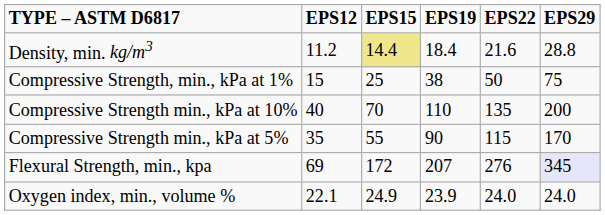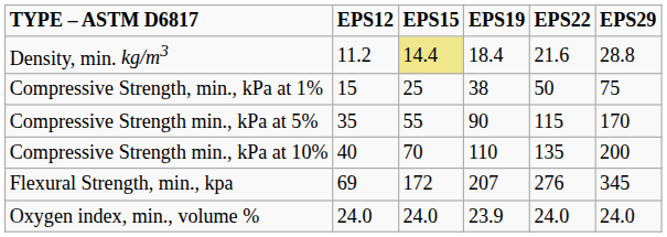 <table class="wikitable">
 <tr>
 <td><strong>TYPE – ASTM D6817</strong></td>
 <td><strong>EPS12</strong></td>
 <td><strong>EPS15</strong></td>
 <td><strong>EPS19</strong></td>
 <td><strong>EPS22</strong></td>
 <td><strong>EPS29</strong></td>
 </tr>
 <tr>
 <td>Density, min. <em>kg/m<sup>3</sup></em></td>
 <td>11.2</td>
 <td style="background: khaki;">14.4</td>
 <td>18.4</td>
 <td>21.6</td>
 <td>28.8</td>
 </tr>
 <tr>
 <td>Compressive Strength, min., kPa at 1%</td>
 <td>15</td>
 <td>25</td>
 <td>38</td>
 <td>50</td>
 <td>75</td>
 </tr>
 <tr>
+<td>Compressive Strength min., kPa at 5%</td>
+<td>35</td>
+<td>55</td>
+<td>90</td>
+<td>115</td>
+<td>170</td>
+</tr>
+<tr>
 <td>Compressive Strength min., kPa at 10%</td>
 <td>40</td>
 <td>70</td>
 <td>110</td>
 <td>135</td>
 <td>200</td>
 </tr>
 <tr>
-<td>Compressive Strength min., kPa at 5%</td>
-<td>35</td>
-<td>55</td>
-<td>90</td>
-<td>115</td>
-<td>170</td>
-</tr>
-<tr>
 <td>Flexural Strength, min., kpa</td>
 <td>69</td>
 <td>172</td>
 <td>207</td>
 <td>276</td>
-<td style="background: lavender;">345</td>
+<td>345</td>
 </tr>
 <tr>
 <td>Oxygen index, min., volume %</td>
-<td>22.1</td>
-<td>24.9</td>
+<td>24.0</td>
+<td>24.0</td>
 <td>23.9</td>
 <td>24.0</td>
 <td>24.0</td>
 </tr>
 </table>
